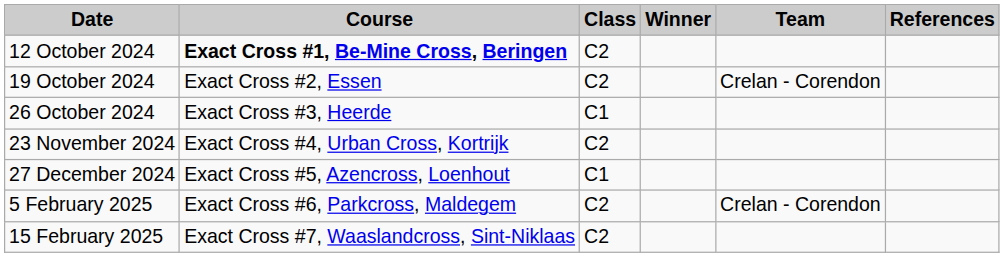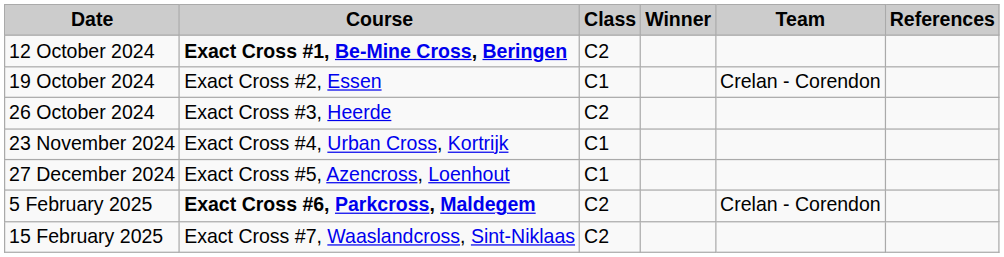 <table class="wikitable sortable alternance ">
 <tr>
 <th scope="col" style="background-color:#CCCCCC;">Date</th>
 <th scope="col" style="background-color:#CCCCCC;">Course</th>
 <th scope="col" style="background-color:#CCCCCC;">Class</th>
 <th scope="col" style="background-color:#CCCCCC;">Winner</th>
 <th scope="col" style="background-color:#CCCCCC;">Team</th>
 <th scope="col" style="background-color:#CCCCCC;">References</th>
 </tr>
 <tr>
 <td>12 October 2024</td>
 <td><strong> Exact Cross #1, <a href='#'>Be-Mine Cross</a>, <a href='#'>Beringen</a></strong></td>
 <td>C2</td>
 <td></td>
 <td></td>
 <td></td>
 </tr>
 <tr>
 <td>19 October 2024</td>
 <td> Exact Cross #2, <a href='#'>Essen</a></td>
-<td>C2</td>
+<td>C1</td>
 <td></td>
 <td>Crelan - Corendon</td>
 <td></td>
 </tr>
 <tr>
 <td>26 October 2024</td>
 <td> Exact Cross #3, <a href='#'>Heerde</a></td>
-<td>C1</td>
+<td>C2</td>
 <td></td>
 <td></td>
 <td></td>
 </tr>
 <tr>
 <td>23 November 2024</td>
 <td> Exact Cross #4, <a href='#'>Urban Cross</a>, <a href='#'>Kortrijk</a></td>
-<td>C2</td>
+<td>C1</td>
 <td></td>
 <td></td>
 <td></td>
 </tr>
 <tr>
 <td>27 December 2024</td>
 <td> Exact Cross #5, <a href='#'>Azencross</a>, <a href='#'>Loenhout</a></td>
 <td>C1</td>
 <td></td>
 <td></td>
 <td></td>
 </tr>
 <tr>
 <td>5 February 2025</td>
-<td> Exact Cross #6, <a href='#'>Parkcross</a>, <a href='#'>Maldegem</a></td>
+<td><strong> Exact Cross #6, <a href='#'>Parkcross</a>, <a href='#'>Maldegem</a></strong></td>
 <td>C2</td>
 <td></td>
 <td>Crelan - Corendon</td>
 <td></td>
 </tr>
 <tr>
 <td>15 February 2025</td>
 <td> Exact Cross #7, <a href='#'>Waaslandcross</a>, <a href='#'>Sint-Niklaas</a></td>
 <td>C2</td>
 <td></td>
 <td></td>
 <td></td>
 </tr>
 </table>
